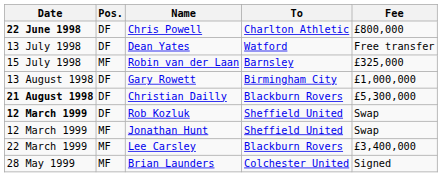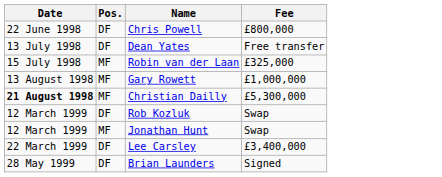 <table class="wikitable">
 <tr>
 <th>Date</th>
 <th>Pos.</th>
 <th>Name</th>
-<th>To</th>
 <th>Fee</th>
 </tr>
 <tr>
-<td><strong>22 June 1998</strong></td>
+<td>22 June 1998</td>
 <td>DF</td>
 <td><a href='#'>Chris Powell</a></td>
-<td><a href='#'>Charlton Athletic</a></td>
 <td>£800,000</td>
 </tr>
 <tr>
 <td>13 July 1998</td>
 <td>DF</td>
 <td><a href='#'>Dean Yates</a></td>
-<td><a href='#'>Watford</a></td>
 <td>Free transfer</td>
 </tr>
 <tr>
 <td>15 July 1998</td>
 <td>MF</td>
 <td><a href='#'>Robin van der Laan</a></td>
-<td><a href='#'>Barnsley</a></td>
 <td>£325,000</td>
 </tr>
 <tr>
 <td>13 August 1998</td>
-<td>DF</td>
+<td>MF</td>
 <td><a href='#'>Gary Rowett</a></td>
-<td><a href='#'>Birmingham City</a></td>
 <td>£1,000,000</td>
 </tr>
 <tr>
 <td><strong>21 August 1998</strong></td>
-<td>DF</td>
+<td>MF</td>
 <td><a href='#'>Christian Dailly</a></td>
-<td><a href='#'>Blackburn Rovers</a></td>
 <td>£5,300,000</td>
 </tr>
 <tr>
-<td><strong>12 March 1999</strong></td>
+<td>12 March 1999</td>
 <td>DF</td>
 <td><a href='#'>Rob Kozluk</a></td>
-<td><a href='#'>Sheffield United</a></td>
 <td>Swap</td>
 </tr>
 <tr>
 <td>12 March 1999</td>
 <td>MF</td>
 <td><a href='#'>Jonathan Hunt</a></td>
-<td><a href='#'>Sheffield United</a></td>
 <td>Swap</td>
 </tr>
 <tr>
 <td>22 March 1999</td>
-<td>MF</td>
+<td>DF</td>
 <td><a href='#'>Lee Carsley</a></td>
-<td><a href='#'>Blackburn Rovers</a></td>
 <td>£3,400,000</td>
 </tr>
 <tr>
 <td>28 May 1999</td>
-<td>MF</td>
+<td>DF</td>
 <td><a href='#'>Brian Launders</a></td>
-<td><a href='#'>Colchester United</a></td>
 <td>Signed</td>
 </tr>
 </table>
